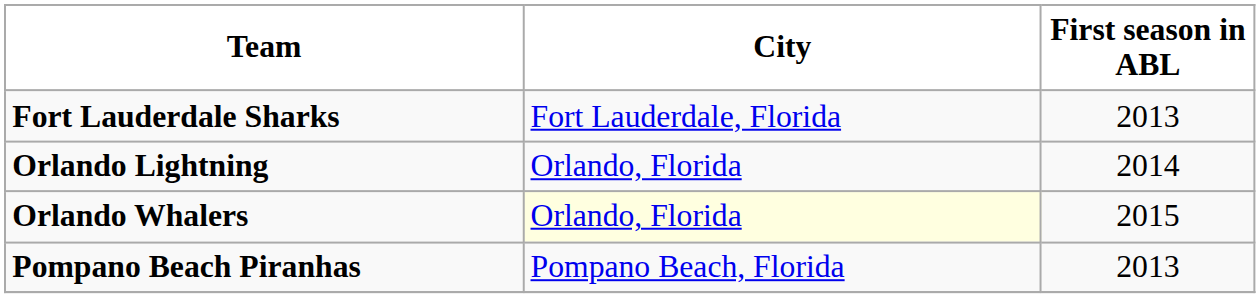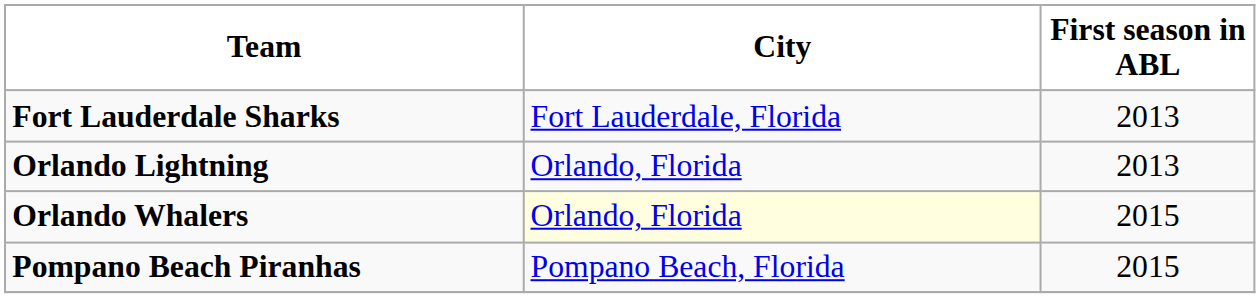 <table class="wikitable" style="width:50%; text-align:left">
 <tr>
 <th style="width:15%; background:white">Team</th>
 <th style="width:15%; background:white">City</th>
 <th style="width:5%; background:white">First season in ABL</th>
 </tr>
 <tr>
 <td><strong>Fort Lauderdale Sharks</strong></td>
 <td><a href='#'>Fort Lauderdale, Florida</a></td>
 <td align=center>2013</td>
 </tr>
 <tr>
 <td><strong>Orlando Lightning</strong></td>
 <td><a href='#'>Orlando, Florida</a></td>
-<td align=center>2014</td>
+<td align=center>2013</td>
 </tr>
 <tr>
 <td><strong>Orlando Whalers</strong></td>
 <td style="background: lightyellow;"><a href='#'>Orlando, Florida</a></td>
 <td align=center>2015</td>
 </tr>
 <tr>
 <td><strong>Pompano Beach Piranhas</strong></td>
 <td><a href='#'>Pompano Beach, Florida</a></td>
-<td align=center>2013</td>
+<td align=center>2015</td>
 </tr>
 <tr>
 </tr>
 </table>
